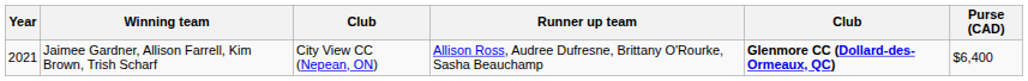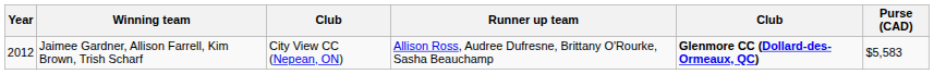 <table class="wikitable">
 <tr>
 <th>Year</th>
 <th>Winning team</th>
 <th>Club</th>
 <th>Runner up team</th>
 <th>Club</th>
 <th>Purse (CAD)</th>
 </tr>
 <tr>
-<td>2021</td>
+<td>2012</td>
 <td>Jaimee Gardner, Allison Farrell, Kim Brown, Trish Scharf</td>
 <td>  City View CC (<a href='#'>Nepean, ON</a>)</td>
 <td><a href='#'>Allison Ross</a>, Audree Dufresne, Brittany O'Rourke, Sasha Beauchamp</td>
 <td><strong> Glenmore CC (<a href='#'>Dollard-des-Ormeaux, QC</a>)</strong></td>
-<td>$6,400</td>
+<td>$5,583</td>
 </tr>
 </table>
